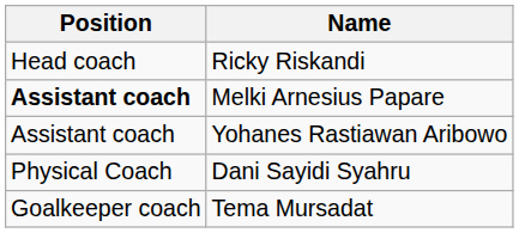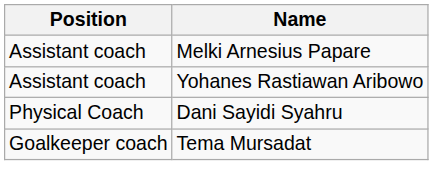 <table class="wikitable">
 <tr>
 <th>Position</th>
 <th>Name</th>
 </tr>
 <tr>
-<td>Head coach</td>
-<td> Ricky Riskandi</td>
-</tr>
-<tr>
-<td><strong>Assistant coach</strong></td>
+<td>Assistant coach</td>
 <td> Melki Arnesius Papare</td>
 </tr>
 <tr>
 <td>Assistant coach</td>
 <td> Yohanes Rastiawan Aribowo</td>
 </tr>
 <tr>
 <td>Physical Coach</td>
 <td> Dani Sayidi Syahru</td>
 </tr>
 <tr>
 <td>Goalkeeper coach</td>
 <td> Tema Mursadat</td>
 </tr>
 </table>
